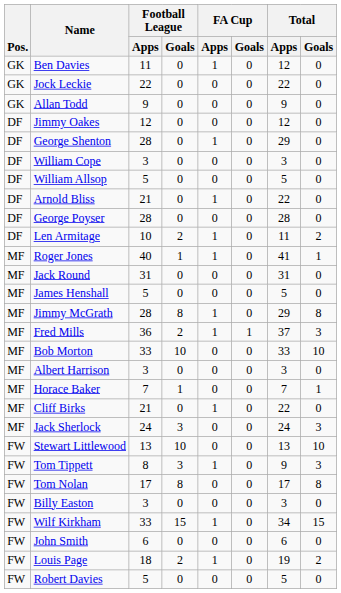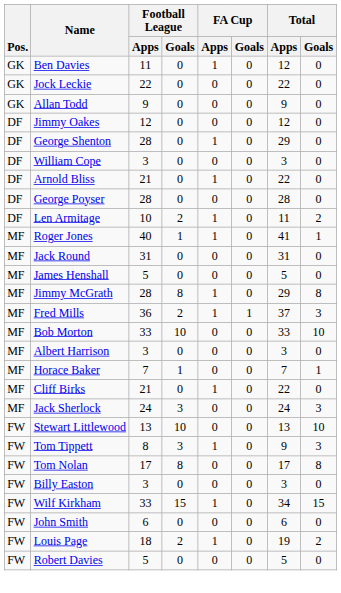 <table class="wikitable" style="text-align:center">
 <tr>
 <th rowspan="2" style="vertical-align:bottom;">Pos.</th>
 <th rowspan="2">Name</th>
 <th colspan="2" style="width:85px;">Football League</th>
 <th colspan="2" style="width:85px;">FA Cup</th>
 <th colspan="2" style="width:85px;">Total</th>
 </tr>
 <tr>
 <th>Apps</th>
 <th>Goals</th>
 <th>Apps</th>
 <th>Goals</th>
 <th>Apps</th>
 <th>Goals</th>
 </tr>
 <tr>
 <td align="left">GK</td>
 <td align="left"> <a href='#'>Ben Davies</a></td>
 <td>11</td>
 <td>0</td>
 <td>1</td>
 <td>0</td>
 <td>12</td>
 <td>0</td>
 </tr>
 <tr>
 <td align="left">GK</td>
 <td align="left"> <a href='#'>Jock Leckie</a></td>
 <td>22</td>
 <td>0</td>
 <td>0</td>
 <td>0</td>
 <td>22</td>
 <td>0</td>
 </tr>
 <tr>
 <td align="left">GK</td>
 <td align="left"> <a href='#'>Allan Todd</a></td>
 <td>9</td>
 <td>0</td>
 <td>0</td>
 <td>0</td>
 <td>9</td>
 <td>0</td>
 </tr>
 <tr>
 <td align="left">DF</td>
 <td align="left"> <a href='#'>Jimmy Oakes</a></td>
 <td>12</td>
 <td>0</td>
 <td>0</td>
 <td>0</td>
 <td>12</td>
 <td>0</td>
 </tr>
 <tr>
 <td align="left">DF</td>
 <td align="left"> <a href='#'>George Shenton</a></td>
 <td>28</td>
 <td>0</td>
 <td>1</td>
 <td>0</td>
 <td>29</td>
 <td>0</td>
 </tr>
 <tr>
 <td align="left">DF</td>
 <td align="left"> <a href='#'>William Cope</a></td>
 <td>3</td>
 <td>0</td>
 <td>0</td>
 <td>0</td>
 <td>3</td>
-<td>0</td>
-</tr>
-<tr>
-<td align="left">DF</td>
-<td align="left"> <a href='#'>William Allsop</a></td>
-<td>5</td>
-<td>0</td>
-<td>0</td>
-<td>0</td>
-<td>5</td>
 <td>0</td>
 </tr>
 <tr>
 <td align="left">DF</td>
 <td align="left"> <a href='#'>Arnold Bliss</a></td>
 <td>21</td>
 <td>0</td>
 <td>1</td>
 <td>0</td>
 <td>22</td>
 <td>0</td>
 </tr>
 <tr>
 <td align="left">DF</td>
 <td align="left"> <a href='#'>George Poyser</a></td>
 <td>28</td>
 <td>0</td>
 <td>0</td>
 <td>0</td>
 <td>28</td>
 <td>0</td>
 </tr>
 <tr>
 <td align="left">DF</td>
 <td align="left"> <a href='#'>Len Armitage</a></td>
 <td>10</td>
 <td>2</td>
 <td>1</td>
 <td>0</td>
 <td>11</td>
 <td>2</td>
 </tr>
 <tr>
 <td align="left">MF</td>
 <td align="left"> <a href='#'>Roger Jones</a></td>
 <td>40</td>
 <td>1</td>
 <td>1</td>
 <td>0</td>
 <td>41</td>
 <td>1</td>
 </tr>
 <tr>
 <td align="left">MF</td>
 <td align="left"> <a href='#'>Jack Round</a></td>
 <td>31</td>
 <td>0</td>
 <td>0</td>
 <td>0</td>
 <td>31</td>
 <td>0</td>
 </tr>
 <tr>
 <td align="left">MF</td>
 <td align="left"> <a href='#'>James Henshall</a></td>
 <td>5</td>
 <td>0</td>
 <td>0</td>
 <td>0</td>
 <td>5</td>
 <td>0</td>
 </tr>
 <tr>
 <td align="left">MF</td>
 <td align="left"> <a href='#'>Jimmy McGrath</a></td>
 <td>28</td>
 <td>8</td>
 <td>1</td>
 <td>0</td>
 <td>29</td>
 <td>8</td>
 </tr>
 <tr>
 <td align="left">MF</td>
 <td align="left"> <a href='#'>Fred Mills</a></td>
 <td>36</td>
 <td>2</td>
 <td>1</td>
 <td>1</td>
 <td>37</td>
 <td>3</td>
 </tr>
 <tr>
 <td align="left">MF</td>
 <td align="left"> <a href='#'>Bob Morton</a></td>
 <td>33</td>
 <td>10</td>
 <td>0</td>
 <td>0</td>
 <td>33</td>
 <td>10</td>
 </tr>
 <tr>
 <td align="left">MF</td>
 <td align="left"> <a href='#'>Albert Harrison</a></td>
 <td>3</td>
 <td>0</td>
 <td>0</td>
 <td>0</td>
 <td>3</td>
 <td>0</td>
 </tr>
 <tr>
 <td align="left">MF</td>
 <td align="left"> <a href='#'>Horace Baker</a></td>
 <td>7</td>
 <td>1</td>
 <td>0</td>
 <td>0</td>
 <td>7</td>
 <td>1</td>
 </tr>
 <tr>
 <td align="left">MF</td>
 <td align="left"> <a href='#'>Cliff Birks</a></td>
 <td>21</td>
 <td>0</td>
 <td>1</td>
 <td>0</td>
 <td>22</td>
 <td>0</td>
 </tr>
 <tr>
 <td align="left">MF</td>
 <td align="left"> <a href='#'>Jack Sherlock</a></td>
 <td>24</td>
 <td>3</td>
 <td>0</td>
 <td>0</td>
 <td>24</td>
 <td>3</td>
 </tr>
 <tr>
 <td align="left">FW</td>
 <td align="left"> <a href='#'>Stewart Littlewood</a></td>
 <td>13</td>
 <td>10</td>
 <td>0</td>
 <td>0</td>
 <td>13</td>
 <td>10</td>
 </tr>
 <tr>
 <td align="left">FW</td>
 <td align="left"> <a href='#'>Tom Tippett</a></td>
 <td>8</td>
 <td>3</td>
 <td>1</td>
 <td>0</td>
 <td>9</td>
 <td>3</td>
 </tr>
 <tr>
 <td align="left">FW</td>
 <td align="left"> <a href='#'>Tom Nolan</a></td>
 <td>17</td>
 <td>8</td>
 <td>0</td>
 <td>0</td>
 <td>17</td>
 <td>8</td>
 </tr>
 <tr>
 <td align="left">FW</td>
 <td align="left"> <a href='#'>Billy Easton</a></td>
 <td>3</td>
 <td>0</td>
 <td>0</td>
 <td>0</td>
 <td>3</td>
 <td>0</td>
 </tr>
 <tr>
 <td align="left">FW</td>
 <td align="left"> <a href='#'>Wilf Kirkham</a></td>
 <td>33</td>
 <td>15</td>
 <td>1</td>
 <td>0</td>
 <td>34</td>
 <td>15</td>
 </tr>
 <tr>
 <td align="left">FW</td>
 <td align="left"> <a href='#'>John Smith</a></td>
 <td>6</td>
 <td>0</td>
 <td>0</td>
 <td>0</td>
 <td>6</td>
 <td>0</td>
 </tr>
 <tr>
 <td align="left">FW</td>
 <td align="left"> <a href='#'>Louis Page</a></td>
 <td>18</td>
 <td>2</td>
 <td>1</td>
 <td>0</td>
 <td>19</td>
 <td>2</td>
 </tr>
 <tr>
 <td align="left">FW</td>
 <td align="left"> <a href='#'>Robert Davies</a></td>
 <td>5</td>
 <td>0</td>
 <td>0</td>
 <td>0</td>
 <td>5</td>
 <td>0</td>
 </tr>
 </table>
